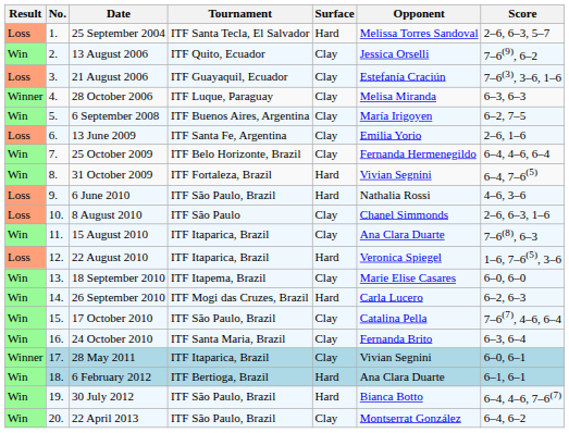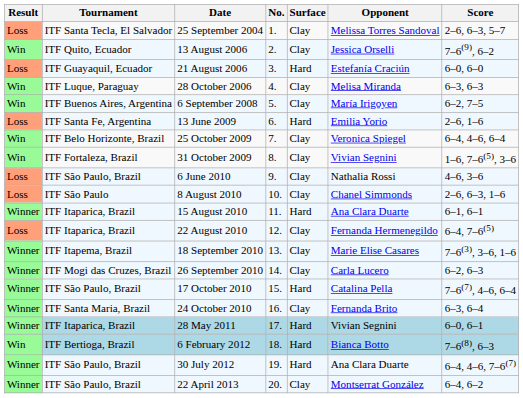 <table class=wikitable>
 <tr>
 <th>Result</th>
+<th>Tournament</th>
+<th>Date</th>
 <th>No.</th>
-<th>Date</th>
-<th>Tournament</th>
 <th>Surface</th>
 <th>Opponent</th>
 <th>Score</th>
 </tr>
 <tr>
 <td bgcolor="FFA07A">Loss</td>
+<td>ITF Santa Tecla, El Salvador</td>
+<td>25 September 2004</td>
 <td>1.</td>
-<td>25 September 2004</td>
-<td>ITF Santa Tecla, El Salvador</td>
-<td>Hard</td>
+<td>Clay</td>
 <td> <a href='#'>Melissa Torres Sandoval</a></td>
 <td>2–6, 6–3, 5–7</td>
 </tr>
 <tr bgcolor="#f0f8ff">
 <td bgcolor="98FB98">Win</td>
+<td>ITF Quito, Ecuador</td>
+<td>13 August 2006</td>
 <td>2.</td>
-<td>13 August 2006</td>
-<td>ITF Quito, Ecuador</td>
 <td>Clay</td>
 <td> <a href='#'>Jessica Orselli</a></td>
 <td>7–6<sup>(9)</sup>, 6–2</td>
 </tr>
 <tr bgcolor="#f0f8ff">
 <td bgcolor="FFA07A">Loss</td>
+<td>ITF Guayaquil, Ecuador</td>
+<td>21 August 2006</td>
 <td>3.</td>
-<td>21 August 2006</td>
-<td>ITF Guayaquil, Ecuador</td>
-<td>Clay</td>
+<td>Hard</td>
 <td> <a href='#'>Estefanía Craciún</a></td>
-<td>7–6<sup>(3)</sup>, 3–6, 1–6</td>
+<td>6–0, 6–0</td>
 </tr>
 <tr>
-<td bgcolor="98FB98">Winner</td>
+<td bgcolor="98FB98">Win</td>
+<td>ITF Luque, Paraguay</td>
+<td>28 October 2006</td>
 <td>4.</td>
-<td>28 October 2006</td>
-<td>ITF Luque, Paraguay</td>
 <td>Clay</td>
 <td> <a href='#'>Melisa Miranda</a></td>
 <td>6–3, 6–3</td>
 </tr>
 <tr bgcolor="#f0f8ff">
 <td bgcolor="98FB98">Win</td>
+<td>ITF Buenos Aires, Argentina</td>
+<td>6 September 2008</td>
 <td>5.</td>
-<td>6 September 2008</td>
-<td>ITF Buenos Aires, Argentina</td>
 <td>Clay</td>
 <td> <a href='#'>María Irigoyen</a></td>
 <td>6–2, 7–5</td>
 </tr>
 <tr bgcolor="#f0f8ff">
 <td bgcolor="FFA07A">Loss</td>
+<td>ITF Santa Fe, Argentina</td>
+<td>13 June 2009</td>
 <td>6.</td>
-<td>13 June 2009</td>
-<td>ITF Santa Fe, Argentina</td>
-<td>Clay</td>
+<td>Hard</td>
 <td> <a href='#'>Emilia Yorio</a></td>
 <td>2–6, 1–6</td>
 </tr>
 <tr>
 <td bgcolor="98FB98">Win</td>
+<td>ITF Belo Horizonte, Brazil</td>
+<td>25 October 2009</td>
 <td>7.</td>
-<td>25 October 2009</td>
-<td>ITF Belo Horizonte, Brazil</td>
 <td>Clay</td>
-<td> <a href='#'>Fernanda Hermenegildo</a></td>
+<td> <a href='#'>Veronica Spiegel</a></td>
 <td>6–4, 4–6, 6–4</td>
 </tr>
 <tr>
 <td bgcolor="98FB98">Win</td>
+<td>ITF Fortaleza, Brazil</td>
+<td>31 October 2009</td>
 <td>8.</td>
-<td>31 October 2009</td>
-<td>ITF Fortaleza, Brazil</td>
-<td>Hard</td>
+<td>Clay</td>
 <td> <a href='#'>Vivian Segnini</a></td>
-<td>6–4, 7–6<sup>(5)</sup></td>
+<td>1–6, 7–6<sup>(5)</sup>, 3–6</td>
 </tr>
 <tr style="background:#f0f8ff;">
 <td bgcolor="FFA07A">Loss</td>
+<td>ITF São Paulo, Brazil</td>
+<td>6 June 2010</td>
 <td>9.</td>
-<td>6 June 2010</td>
-<td>ITF São Paulo, Brazil</td>
-<td>Hard</td>
+<td>Clay</td>
 <td> Nathalia Rossi</td>
 <td>4–6, 3–6</td>
 </tr>
 <tr style="background:#f0f8ff;">
 <td bgcolor="FFA07A">Loss</td>
+<td>ITF São Paulo</td>
+<td>8 August 2010</td>
 <td>10.</td>
-<td>8 August 2010</td>
-<td>ITF São Paulo</td>
 <td>Clay</td>
 <td> <a href='#'>Chanel Simmonds</a></td>
 <td>2–6, 6–3, 1–6</td>
 </tr>
 <tr style="background:#f0f8ff;">
-<td bgcolor="98FB98">Win</td>
+<td bgcolor="98FB98">Winner</td>
+<td>ITF Itaparica, Brazil</td>
+<td>15 August 2010</td>
 <td>11.</td>
-<td>15 August 2010</td>
-<td>ITF Itaparica, Brazil</td>
-<td>Clay</td>
+<td>Hard</td>
 <td> <a href='#'>Ana Clara Duarte</a></td>
-<td>7–6<sup>(8)</sup>, 6–3</td>
+<td>6–1, 6–1</td>
 </tr>
 <tr style="background:#f0f8ff;">
 <td bgcolor="FFA07A">Loss</td>
+<td>ITF Itaparica, Brazil</td>
+<td>22 August 2010</td>
 <td>12.</td>
-<td>22 August 2010</td>
-<td>ITF Itaparica, Brazil</td>
-<td>Hard</td>
-<td> <a href='#'>Veronica Spiegel</a></td>
-<td>1–6, 7–6<sup>(5)</sup>, 3–6</td>
+<td>Clay</td>
+<td> <a href='#'>Fernanda Hermenegildo</a></td>
+<td>6–4, 7–6<sup>(5)</sup></td>
 </tr>
 <tr style="background:#f0f8ff;">
-<td bgcolor="98FB98">Win</td>
+<td bgcolor="98FB98">Winner</td>
+<td>ITF Itapema, Brazil</td>
+<td>18 September 2010</td>
 <td>13.</td>
-<td>18 September 2010</td>
-<td>ITF Itapema, Brazil</td>
 <td>Clay</td>
 <td> <a href='#'>Marie Elise Casares</a></td>
-<td>6–0, 6–0</td>
+<td>7–6<sup>(3)</sup>, 3–6, 1–6</td>
 </tr>
 <tr style="background:#f0f8ff;">
-<td bgcolor="98FB98">Win</td>
+<td bgcolor="98FB98">Winner</td>
+<td>ITF Mogi das Cruzes, Brazil</td>
+<td>26 September 2010</td>
 <td>14.</td>
-<td>26 September 2010</td>
-<td>ITF Mogi das Cruzes, Brazil</td>
-<td>Hard</td>
+<td>Clay</td>
 <td> <a href='#'>Carla Lucero</a></td>
 <td>6–2, 6–3</td>
 </tr>
 <tr style="background:#f0f8ff;">
-<td bgcolor="98FB98">Win</td>
+<td bgcolor="98FB98">Winner</td>
+<td>ITF São Paulo, Brazil</td>
+<td>17 October 2010</td>
 <td>15.</td>
-<td>17 October 2010</td>
-<td>ITF São Paulo, Brazil</td>
-<td>Clay</td>
+<td>Hard</td>
 <td> <a href='#'>Catalina Pella</a></td>
 <td>7–6<sup>(7)</sup>, 4–6, 6–4</td>
 </tr>
 <tr style="background:#f0f8ff;">
-<td bgcolor="98FB98">Win</td>
+<td bgcolor="98FB98">Winner</td>
+<td>ITF Santa Maria, Brazil</td>
+<td>24 October 2010</td>
 <td>16.</td>
-<td>24 October 2010</td>
-<td>ITF Santa Maria, Brazil</td>
 <td>Clay</td>
 <td> <a href='#'>Fernanda Brito</a></td>
 <td>6–3, 6–4</td>
 </tr>
 <tr style="background:lightblue;">
 <td bgcolor="98FB98">Winner</td>
+<td>ITF Itaparica, Brazil</td>
+<td>28 May 2011</td>
 <td>17.</td>
-<td>28 May 2011</td>
-<td>ITF Itaparica, Brazil</td>
-<td>Clay</td>
+<td>Hard</td>
 <td> Vivian Segnini</td>
 <td>6–0, 6–1</td>
 </tr>
 <tr style="background:lightblue;">
 <td bgcolor="98FB98">Win</td>
+<td>ITF Bertioga, Brazil</td>
+<td>6 February 2012</td>
 <td>18.</td>
-<td>6 February 2012</td>
-<td>ITF Bertioga, Brazil</td>
+<td>Hard</td>
+<td> <a href='#'>Bianca Botto</a></td>
+<td>7–6<sup>(8)</sup>, 6–3</td>
+</tr>
+<tr style="background:#f0f8ff;">
+<td bgcolor="98FB98">Winner</td>
+<td>ITF São Paulo, Brazil</td>
+<td>30 July 2012</td>
+<td>19.</td>
 <td>Hard</td>
 <td> Ana Clara Duarte</td>
-<td>6–1, 6–1</td>
-</tr>
-<tr style="background:#f0f8ff;">
-<td bgcolor="98FB98">Win</td>
-<td>19.</td>
-<td>30 July 2012</td>
-<td>ITF São Paulo, Brazil</td>
-<td>Hard</td>
-<td> <a href='#'>Bianca Botto</a></td>
 <td>6–4, 4–6, 7–6<sup>(7)</sup></td>
 </tr>
 <tr style="background:#f0f8ff;">
-<td bgcolor="98FB98">Win</td>
+<td bgcolor="98FB98">Winner</td>
+<td>ITF São Paulo, Brazil</td>
+<td>22 April 2013</td>
 <td>20.</td>
-<td>22 April 2013</td>
-<td>ITF São Paulo, Brazil</td>
 <td>Clay</td>
 <td> <a href='#'>Montserrat González</a></td>
 <td>6–4, 6–2</td>
 </tr>
 </table>
